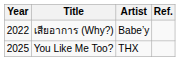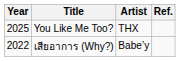 <table class="wikitable">
 <tr>
 <th>Year</th>
 <th>Title</th>
 <th>Artist</th>
 <th>Ref.</th>
 </tr>
 <tr>
+<td>2025</td>
+<td>You Like Me Too?</td>
+<td>THX</td>
+<td></td>
+</tr>
+<tr>
 <td>2022</td>
 <td>เสียอาการ (Why?)</td>
 <td>Babe’y</td>
 <td></td>
 </tr>
-<tr>
-<td>2025</td>
-<td>You Like Me Too?</td>
-<td>THX</td>
-<td></td>
-</tr>
 </table>
